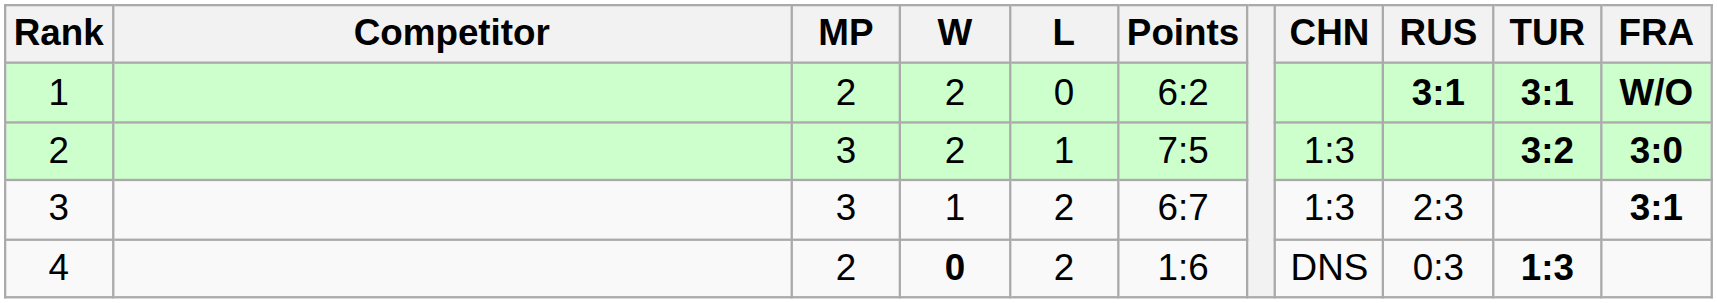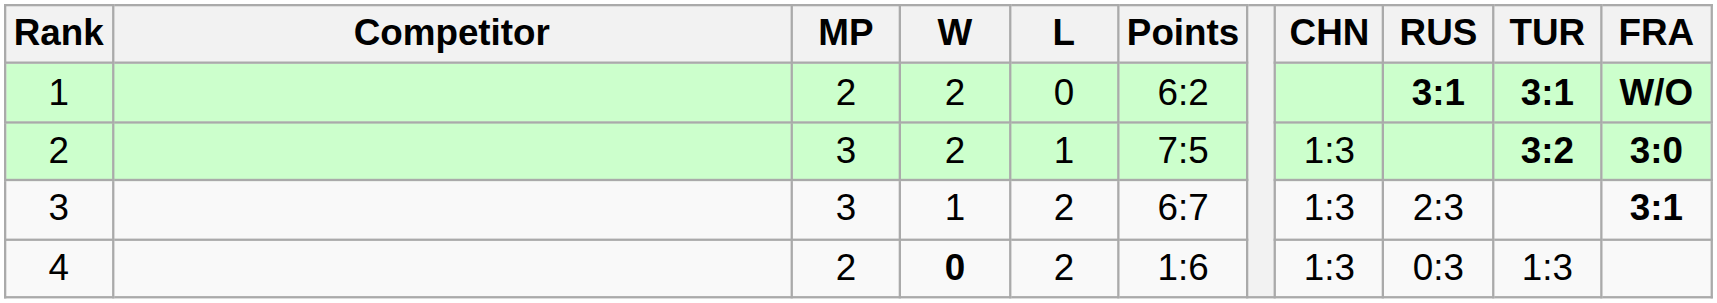 <table class="wikitable" style="text-align:center">
 <tr>
 <th>Rank</th>
 <th style="width:18em">Competitor</th>
 <th style="width:2.5em">MP</th>
 <th style="width:2.5em">W</th>
 <th style="width:2.5em">L</th>
 <th>Points</th>
 <th rowspan="5"> </th>
 <th style="width:2.5em">CHN</th>
 <th style="width:2.5em">RUS</th>
 <th style="width:2.5em">TUR</th>
 <th style="width:2.5em">FRA</th>
 </tr>
 <tr style="background:#cfc;">
 <td>1</td>
 <td style="text-align:left"></td>
 <td>2</td>
 <td>2</td>
 <td>0</td>
 <td>6:2</td>
 <td></td>
 <td><strong>3:1</strong></td>
 <td><strong>3:1</strong></td>
 <td><strong>W/O</strong></td>
 </tr>
 <tr style="background:#cfc;">
 <td>2</td>
 <td style="text-align:left"></td>
 <td>3</td>
 <td>2</td>
 <td>1</td>
 <td>7:5</td>
 <td>1:3</td>
 <td></td>
 <td><strong>3:2</strong></td>
 <td><strong>3:0</strong></td>
 </tr>
 <tr>
 <td>3</td>
 <td style="text-align:left"></td>
 <td>3</td>
 <td>1</td>
 <td>2</td>
 <td>6:7</td>
 <td>1:3</td>
 <td>2:3</td>
 <td></td>
 <td><strong>3:1</strong></td>
 </tr>
 <tr>
 <td>4</td>
 <td style="text-align:left"></td>
 <td>2</td>
 <td><strong>0</strong></td>
 <td>2</td>
 <td>1:6</td>
-<td>DNS</td>
+<td>1:3</td>
 <td>0:3</td>
-<td><strong>1:3</strong></td>
+<td>1:3</td>
 <td></td>
 </tr>
 </table>
